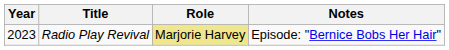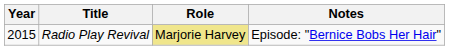 <table class="wikitable">
 <tr>
 <th>Year</th>
 <th>Title</th>
 <th>Role</th>
 <th>Notes</th>
 </tr>
 <tr>
-<td>2023</td>
+<td>2015</td>
 <td><em>Radio Play Revival</em></td>
 <td style="background: khaki;">Marjorie Harvey</td>
 <td>Episode: "<a href='#'>Bernice Bobs Her Hair</a>"</td>
 </tr>
 </table>
